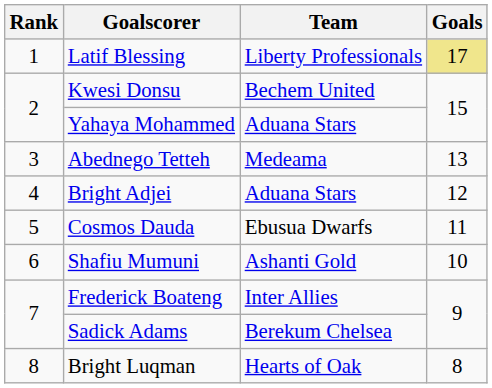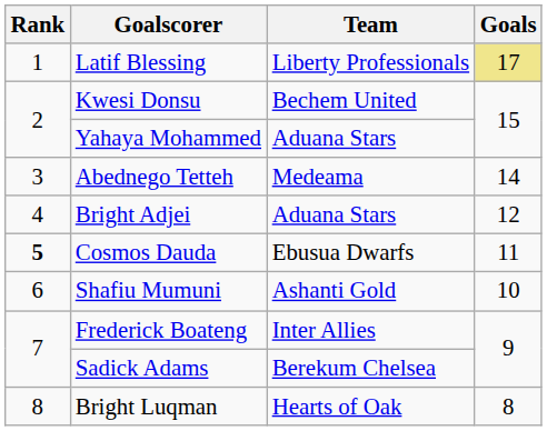 <table class="wikitable" style="font-size: 95%;">
 <tr>
 <th>Rank</th>
 <th>Goalscorer</th>
 <th>Team</th>
 <th>Goals</th>
 </tr>
 <tr>
 <td align="center">1</td>
 <td> <a href='#'>Latif Blessing</a></td>
 <td><a href='#'>Liberty Professionals</a></td>
 <td align="center" style="background: khaki;">17</td>
 </tr>
 <tr>
 <td rowspan="2" align="center">2</td>
 <td> <a href='#'>Kwesi Donsu</a></td>
 <td><a href='#'>Bechem United</a></td>
 <td rowspan="2" align="center">15</td>
 </tr>
 <tr>
 <td> <a href='#'>Yahaya Mohammed</a></td>
 <td><a href='#'>Aduana Stars</a></td>
 </tr>
 <tr>
 <td align="center" align="center">3</td>
 <td> <a href='#'>Abednego Tetteh</a></td>
 <td><a href='#'>Medeama</a></td>
-<td align="center">13</td>
+<td align="center">14</td>
 </tr>
 <tr>
 <td align="center">4</td>
 <td> <a href='#'>Bright Adjei</a></td>
 <td><a href='#'>Aduana Stars</a></td>
 <td align="center">12</td>
 </tr>
 <tr>
-<td align="center">5</td>
+<td align="center"><strong>5</strong></td>
 <td> <a href='#'>Cosmos Dauda</a></td>
 <td>Ebusua Dwarfs</td>
 <td align="center">11</td>
 </tr>
 <tr>
 <td align="center"align="center">6</td>
 <td> <a href='#'>Shafiu Mumuni</a></td>
 <td><a href='#'>Ashanti Gold</a></td>
 <td align="center">10</td>
 </tr>
 <tr>
 <td rowspan="2" align="center">7</td>
 <td> <a href='#'>Frederick Boateng</a></td>
 <td><a href='#'>Inter Allies</a></td>
 <td rowspan="2" align="center">9</td>
 </tr>
 <tr>
 <td> <a href='#'>Sadick Adams</a></td>
 <td><a href='#'>Berekum Chelsea</a></td>
 </tr>
 <tr>
 <td align="center">8</td>
 <td> Bright Luqman</td>
 <td><a href='#'>Hearts of Oak</a></td>
 <td align="center">8</td>
 </tr>
 </table>
